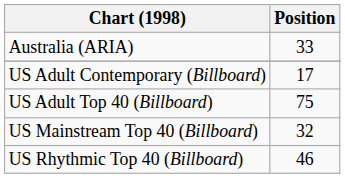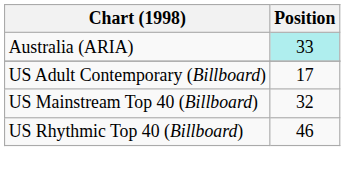 <table class="wikitable sortable">
 <tr>
 <th>Chart (1998)</th>
 <th>Position</th>
 </tr>
 <tr>
 <td>Australia (ARIA)</td>
-<td align="center">33</td>
+<td align="center" style="background: paleturquoise;">33</td>
 </tr>
 <tr>
 </tr>
 <tr>
 <td>US Adult Contemporary (<em>Billboard</em>)</td>
 <td align="center">17</td>
-</tr>
-<tr>
-<td>US Adult Top 40 (<em>Billboard</em>)</td>
-<td align="center">75</td>
 </tr>
 <tr>
 <td>US Mainstream Top 40 (<em>Billboard</em>)</td>
 <td align="center">32</td>
 </tr>
 <tr>
 <td>US Rhythmic Top 40 (<em>Billboard</em>)</td>
 <td align="center">46</td>
 </tr>
 </table>
